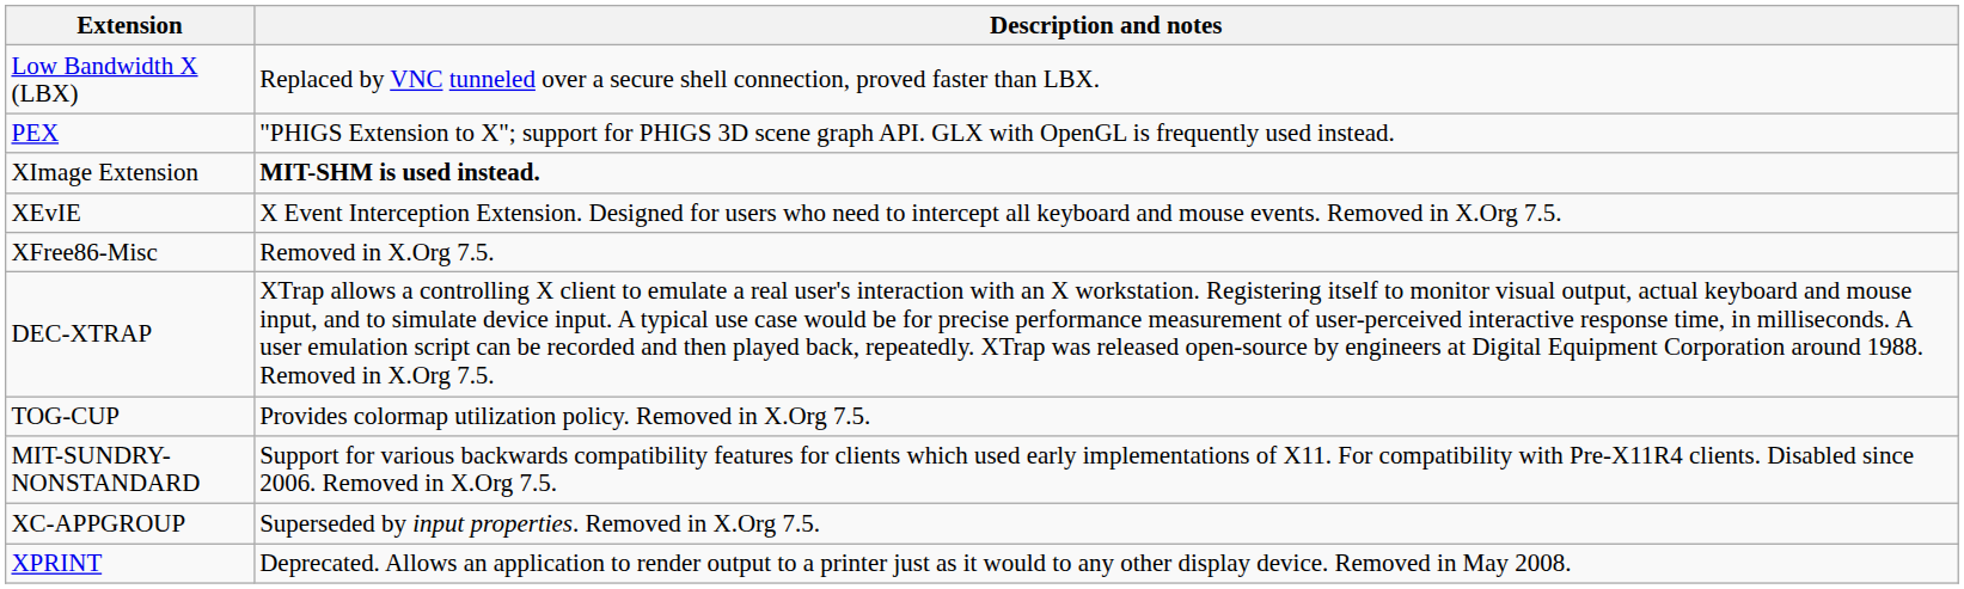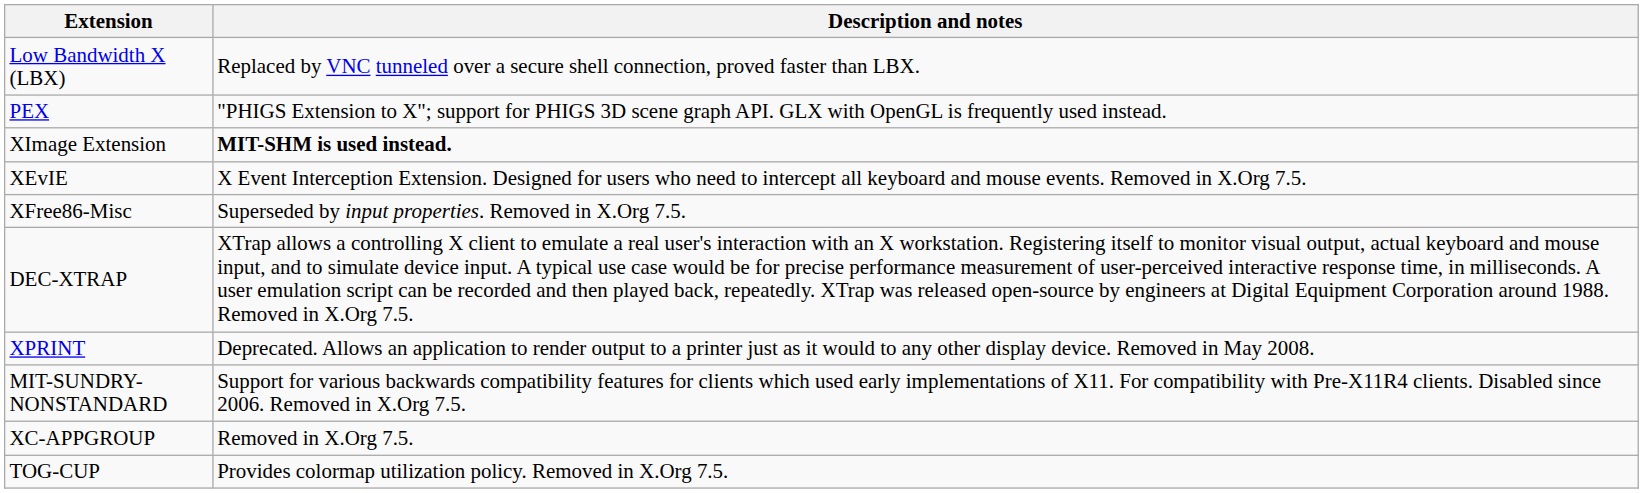 <table class="wikitable">
 <tr>
 <th>Extension</th>
 <th>Description and notes</th>
 </tr>
 <tr>
 <td><a href='#'>Low Bandwidth X</a> (LBX)</td>
 <td>Replaced by <a href='#'>VNC</a> <a href='#'>tunneled</a> over a secure shell connection, proved faster than LBX.</td>
 </tr>
 <tr>
 <td><a href='#'>PEX</a></td>
 <td>"PHIGS Extension to X"; support for PHIGS 3D scene graph API. GLX with OpenGL is frequently used instead.</td>
 </tr>
 <tr>
 <td>XImage Extension</td>
 <td><strong>MIT-SHM is used instead.</strong></td>
 </tr>
 <tr>
 <td>XEvIE</td>
 <td>X Event Interception Extension. Designed for users who need to intercept all keyboard and mouse events. Removed in X.Org 7.5.</td>
 </tr>
 <tr>
 <td>XFree86-Misc</td>
-<td>Removed in X.Org 7.5.</td>
+<td>Superseded by <em>input properties</em>. Removed in X.Org 7.5.</td>
 </tr>
 <tr>
 <td>DEC-XTRAP</td>
 <td>XTrap allows a controlling X client to emulate a real user's interaction with an X workstation.  Registering itself to monitor visual output, actual keyboard and mouse input, and to simulate device input.  A typical use case would be for precise performance measurement of user-perceived interactive response time, in milliseconds.  A user emulation script can be recorded and then played back, repeatedly.  XTrap was released open-source by engineers at Digital Equipment Corporation around 1988. Removed in X.Org 7.5.</td>
 </tr>
 <tr>
-<td>TOG-CUP</td>
-<td>Provides colormap utilization policy. Removed in X.Org 7.5.</td>
+<td><a href='#'>XPRINT</a></td>
+<td>Deprecated. Allows an application to render output to a printer just as it would to any other display device. Removed in May 2008.</td>
 </tr>
 <tr>
 <td>MIT-SUNDRY-NONSTANDARD</td>
 <td>Support for various backwards compatibility features for clients which used early implementations of X11. For compatibility with Pre-X11R4 clients. Disabled since 2006. Removed in X.Org 7.5.</td>
 </tr>
 <tr>
 <td>XC-APPGROUP</td>
-<td>Superseded by <em>input properties</em>. Removed in X.Org 7.5.</td>
+<td>Removed in X.Org 7.5.</td>
 </tr>
 <tr>
-<td><a href='#'>XPRINT</a></td>
-<td>Deprecated. Allows an application to render output to a printer just as it would to any other display device. Removed in May 2008.</td>
+<td>TOG-CUP</td>
+<td>Provides colormap utilization policy. Removed in X.Org 7.5.</td>
 </tr>
 </table>
